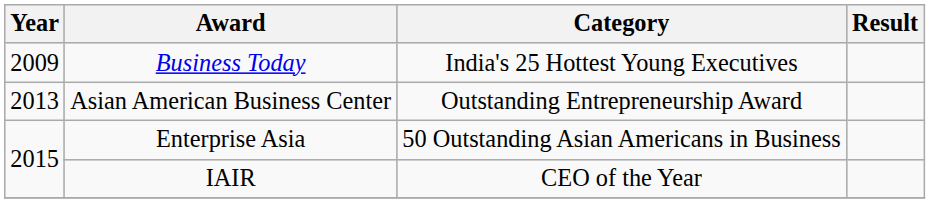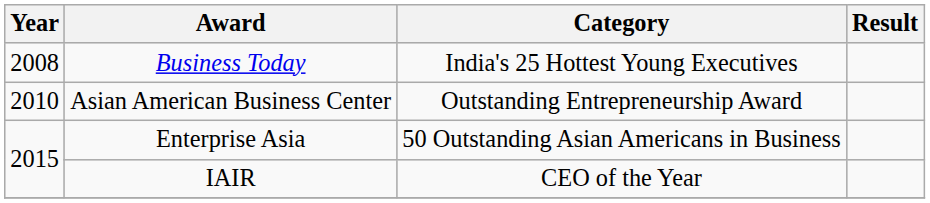 <table class="wikitable plainrowheaders" style="text-align:center;">
 <tr>
 <th>Year</th>
 <th>Award</th>
 <th>Category</th>
 <th>Result</th>
 </tr>
 <tr>
-<td rowspan="1">2009</td>
+<td rowspan="1">2008</td>
 <td rowspan="1"><em><a href='#'>Business Today</a></em></td>
 <td>India's 25 Hottest Young Executives</td>
 <td></td>
 </tr>
 <tr>
-<td rowspan="1">2013</td>
+<td rowspan="1">2010</td>
 <td rowspan="1">Asian American Business Center</td>
 <td>Outstanding Entrepreneurship Award</td>
 <td></td>
 </tr>
 <tr>
 <td rowspan="2">2015</td>
 <td rowspan="1">Enterprise Asia</td>
 <td>50 Outstanding Asian Americans in Business</td>
 <td></td>
 </tr>
 <tr>
 <td rowspan="1">IAIR</td>
 <td>CEO of the Year</td>
 <td></td>
 </tr>
 <tr>
 </tr>
 </table>
